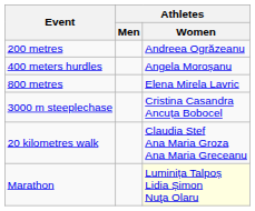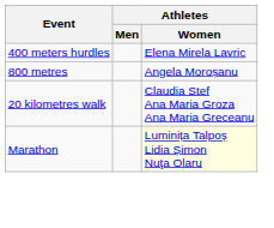 <table class=wikitable style="font-size:90%">
 <tr>
 <th rowspan=2>Event</th>
 <th colspan=2>Athletes</th>
 </tr>
 <tr>
 <th>Men</th>
 <th>Women</th>
 </tr>
 <tr>
-<td><a href='#'>200 metres</a></td>
-<td></td>
-<td><a href='#'>Andreea Ogrăzeanu</a></td>
-</tr>
-<tr>
 <td><a href='#'>400 meters hurdles</a></td>
 <td></td>
-<td><a href='#'>Angela Moroșanu</a></td>
+<td><a href='#'>Elena Mirela Lavric</a></td>
 </tr>
 <tr>
 <td><a href='#'>800 metres</a></td>
 <td></td>
-<td><a href='#'>Elena Mirela Lavric</a></td>
-</tr>
-<tr>
-<td><a href='#'>3000 m steeplechase</a></td>
-<td></td>
-<td><a href='#'>Cristina Casandra</a> <br> <a href='#'>Ancuța Bobocel</a></td>
+<td><a href='#'>Angela Moroșanu</a></td>
 </tr>
 <tr>
 <td><a href='#'>20 kilometres walk</a></td>
 <td></td>
 <td><a href='#'>Claudia Stef</a> <br> <a href='#'>Ana Maria Groza</a> <br> <a href='#'>Ana Maria Greceanu</a></td>
 </tr>
 <tr>
 <td><a href='#'>Marathon</a></td>
 <td></td>
 <td style="background: lightyellow;"><a href='#'>Luminița Talpoș</a> <br> <a href='#'>Lidia Șimon</a> <br> <a href='#'>Nuţa Olaru</a></td>
 </tr>
 </table>
